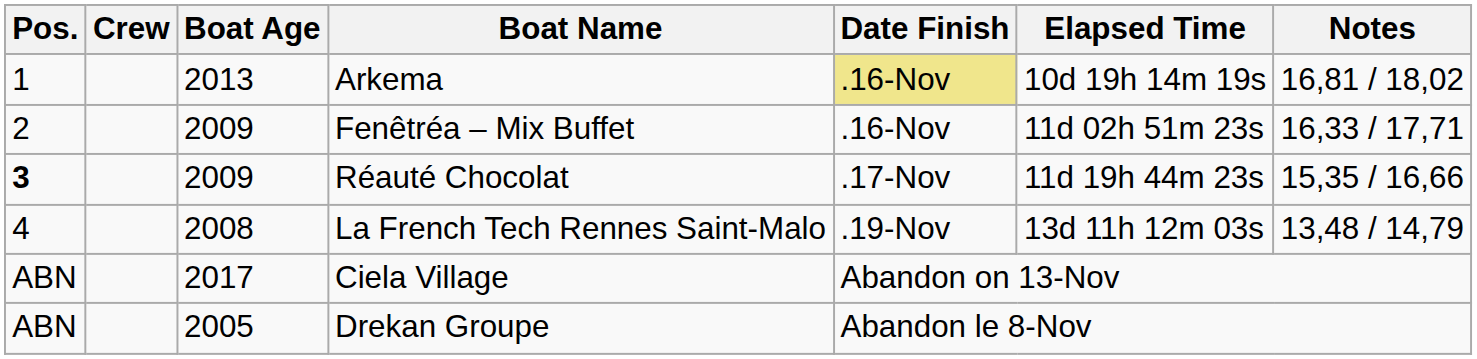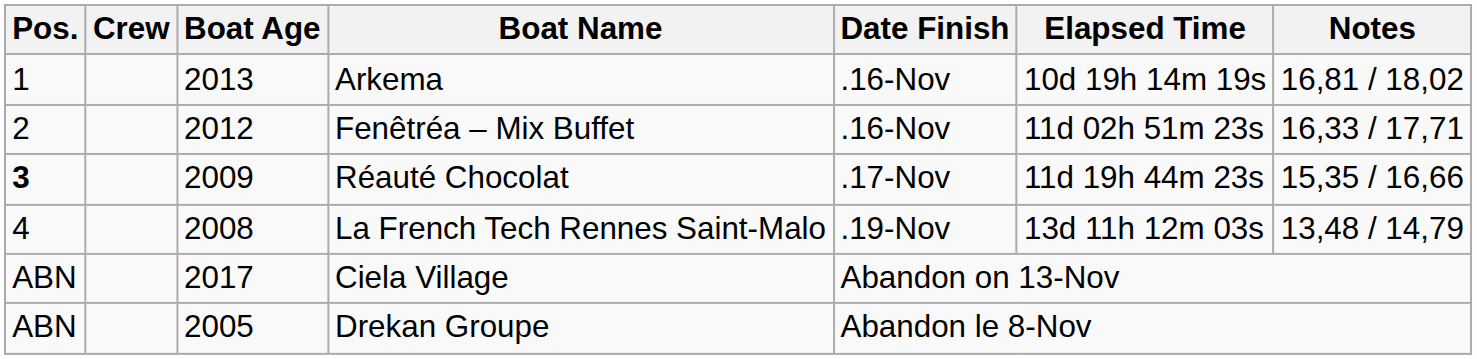 <table class="wikitable sortable">
 <tr>
 <th>Pos.</th>
 <th>Crew</th>
 <th>Boat Age</th>
 <th>Boat Name</th>
 <th>Date Finish</th>
 <th>Elapsed Time</th>
 <th>Notes</th>
 </tr>
 <tr>
 <td>1</td>
 <td><br></td>
 <td>2013</td>
 <td>Arkema</td>
-<td style="background: khaki;">.16-Nov</td>
+<td>.16-Nov</td>
 <td>10d 19h 14m 19s</td>
 <td>16,81 / 18,02</td>
 </tr>
 <tr>
 <td>2</td>
 <td><br></td>
-<td>2009</td>
+<td>2012</td>
 <td>Fenêtréa – Mix Buffet</td>
 <td>.16-Nov</td>
 <td>11d 02h 51m 23s</td>
 <td>16,33 / 17,71</td>
 </tr>
 <tr>
 <td><strong>3</strong></td>
 <td><br></td>
 <td>2009</td>
 <td>Réauté Chocolat</td>
 <td>.17-Nov</td>
 <td>11d 19h 44m 23s</td>
 <td>15,35 / 16,66</td>
 </tr>
 <tr>
 <td>4</td>
 <td><br></td>
 <td>2008</td>
 <td>La French Tech Rennes Saint-Malo</td>
 <td>.19-Nov</td>
 <td>13d 11h 12m 03s</td>
 <td>13,48 / 14,79</td>
 </tr>
 <tr>
 <td>ABN</td>
 <td><br></td>
 <td>2017</td>
 <td>Ciela Village</td>
 <td colspan=3>Abandon on 13-Nov</td>
 </tr>
 <tr>
 <td>ABN</td>
 <td><br></td>
 <td>2005</td>
 <td>Drekan Groupe</td>
 <td colspan=3>Abandon le 8-Nov</td>
 </tr>
 </table>
